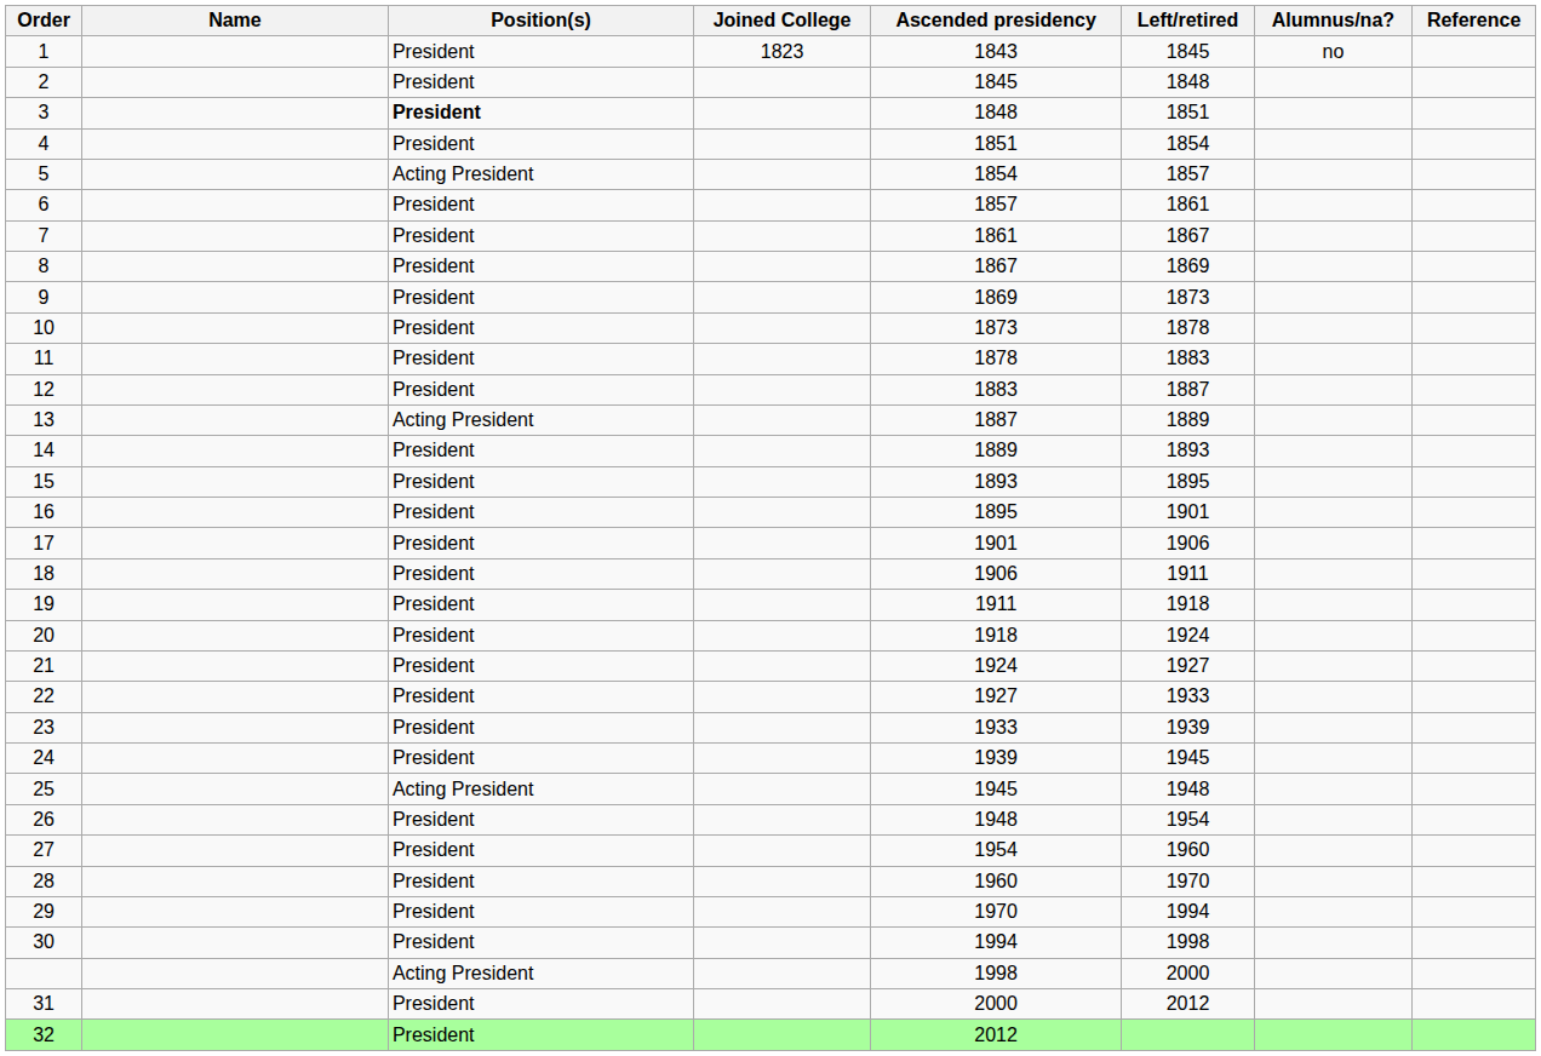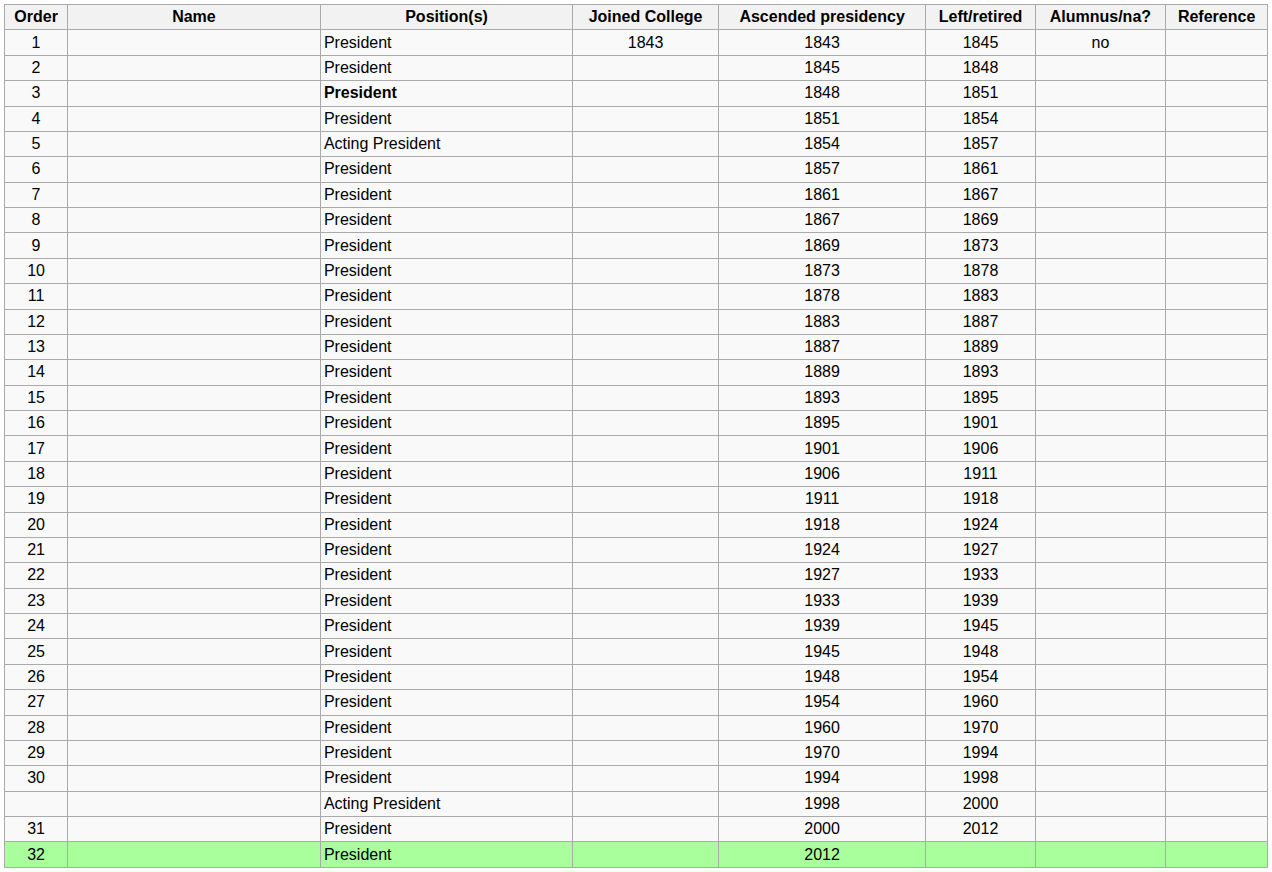 <table class="wikitable sortable" style="width:100%">
 <tr>
 <th style="width:5%;">Order</th>
 <th style="width:20%;">Name</th>
 <th style="width:20%;">Position(s)</th>
 <th style="width:*;">Joined College</th>
 <th style="width:*;">Ascended presidency</th>
 <th style="width:*;">Left/retired</th>
 <th style="width:*;">Alumnus/na?</th>
 <th style="width:*;" class="unsortable">Reference</th>
 </tr>
 <tr>
 <td style="text-align:center;">1</td>
 <td></td>
 <td>President</td>
-<td style="text-align:center;">1823</td>
+<td style="text-align:center;">1843</td>
 <td style="text-align:center;">1843</td>
 <td style="text-align:center;">1845</td>
 <td style="text-align:center;">no</td>
 <td style="text-align:center;"></td>
 </tr>
 <tr>
 <td style="text-align:center;">2</td>
 <td></td>
 <td>President</td>
 <td style="text-align:center;"></td>
 <td style="text-align:center;">1845</td>
 <td style="text-align:center;">1848</td>
 <td style="text-align:center;"></td>
 <td style="text-align:center;"></td>
 </tr>
 <tr>
 <td style="text-align:center;">3</td>
 <td></td>
 <td><strong>President</strong></td>
 <td style="text-align:center;"></td>
 <td style="text-align:center;">1848</td>
 <td style="text-align:center;">1851</td>
 <td style="text-align:center;"></td>
 <td style="text-align:center;"></td>
 </tr>
 <tr>
 <td style="text-align:center;">4</td>
 <td></td>
 <td>President</td>
 <td style="text-align:center;"></td>
 <td style="text-align:center;">1851</td>
 <td style="text-align:center;">1854</td>
 <td style="text-align:center;"></td>
 <td style="text-align:center;"></td>
 </tr>
 <tr>
 <td style="text-align:center;">5</td>
 <td></td>
 <td>Acting President</td>
 <td style="text-align:center;"></td>
 <td style="text-align:center;">1854</td>
 <td style="text-align:center;">1857</td>
 <td style="text-align:center;"></td>
 <td style="text-align:center;"></td>
 </tr>
 <tr>
 <td style="text-align:center;">6</td>
 <td></td>
 <td>President</td>
 <td style="text-align:center;"></td>
 <td style="text-align:center;">1857</td>
 <td style="text-align:center;">1861</td>
 <td style="text-align:center;"></td>
 <td style="text-align:center;"></td>
 </tr>
 <tr>
 <td style="text-align:center;">7</td>
 <td></td>
 <td>President</td>
 <td style="text-align:center;"></td>
 <td style="text-align:center;">1861</td>
 <td style="text-align:center;">1867</td>
 <td style="text-align:center;"></td>
 <td style="text-align:center;"></td>
 </tr>
 <tr>
 <td style="text-align:center;">8</td>
 <td></td>
 <td>President</td>
 <td style="text-align:center;"></td>
 <td style="text-align:center;">1867</td>
 <td style="text-align:center;">1869</td>
 <td style="text-align:center;"></td>
 <td style="text-align:center;"></td>
 </tr>
 <tr>
 <td style="text-align:center;">9</td>
 <td></td>
 <td>President</td>
 <td style="text-align:center;"></td>
 <td style="text-align:center;">1869</td>
 <td style="text-align:center;">1873</td>
 <td style="text-align:center;"></td>
 <td style="text-align:center;"></td>
 </tr>
 <tr>
 <td style="text-align:center;">10</td>
 <td></td>
 <td>President</td>
 <td style="text-align:center;"></td>
 <td style="text-align:center;">1873</td>
 <td style="text-align:center;">1878</td>
 <td style="text-align:center;"></td>
 <td style="text-align:center;"></td>
 </tr>
 <tr>
 <td style="text-align:center;">11</td>
 <td></td>
 <td>President</td>
 <td style="text-align:center;"></td>
 <td style="text-align:center;">1878</td>
 <td style="text-align:center;">1883</td>
 <td style="text-align:center;"></td>
 <td style="text-align:center;"></td>
 </tr>
 <tr>
 <td style="text-align:center;">12</td>
 <td></td>
 <td>President</td>
 <td style="text-align:center;"></td>
 <td style="text-align:center;">1883</td>
 <td style="text-align:center;">1887</td>
 <td style="text-align:center;"></td>
 <td style="text-align:center;"></td>
 </tr>
 <tr>
 <td style="text-align:center;">13</td>
 <td></td>
-<td>Acting President</td>
+<td>President</td>
 <td style="text-align:center;"></td>
 <td style="text-align:center;">1887</td>
 <td style="text-align:center;">1889</td>
 <td style="text-align:center;"></td>
 <td style="text-align:center;"></td>
 </tr>
 <tr>
 <td style="text-align:center;">14</td>
 <td></td>
 <td>President</td>
 <td style="text-align:center;"></td>
 <td style="text-align:center;">1889</td>
 <td style="text-align:center;">1893</td>
 <td style="text-align:center;"></td>
 <td style="text-align:center;"></td>
 </tr>
 <tr>
 <td style="text-align:center;">15</td>
 <td></td>
 <td>President</td>
 <td style="text-align:center;"></td>
 <td style="text-align:center;">1893</td>
 <td style="text-align:center;">1895</td>
 <td style="text-align:center;"></td>
 <td style="text-align:center;"></td>
 </tr>
 <tr>
 <td style="text-align:center;">16</td>
 <td></td>
 <td>President</td>
 <td style="text-align:center;"></td>
 <td style="text-align:center;">1895</td>
 <td style="text-align:center;">1901</td>
 <td style="text-align:center;"></td>
 <td style="text-align:center;"></td>
 </tr>
 <tr>
 <td style="text-align:center;">17</td>
 <td></td>
 <td>President</td>
 <td style="text-align:center;"></td>
 <td style="text-align:center;">1901</td>
 <td style="text-align:center;">1906</td>
 <td style="text-align:center;"></td>
 <td style="text-align:center;"></td>
 </tr>
 <tr>
 <td style="text-align:center;">18</td>
 <td></td>
 <td>President</td>
 <td style="text-align:center;"></td>
 <td style="text-align:center;">1906</td>
 <td style="text-align:center;">1911</td>
 <td style="text-align:center;"></td>
 <td style="text-align:center;"></td>
 </tr>
 <tr>
 <td style="text-align:center;">19</td>
 <td></td>
 <td>President</td>
 <td style="text-align:center;"></td>
 <td style="text-align:center;">1911</td>
 <td style="text-align:center;">1918</td>
 <td style="text-align:center;"></td>
 <td style="text-align:center;"></td>
 </tr>
 <tr>
 <td style="text-align:center;">20</td>
 <td></td>
 <td>President</td>
 <td style="text-align:center;"></td>
 <td style="text-align:center;">1918</td>
 <td style="text-align:center;">1924</td>
 <td style="text-align:center;"></td>
 <td style="text-align:center;"></td>
 </tr>
 <tr>
 <td style="text-align:center;">21</td>
 <td></td>
 <td>President</td>
 <td style="text-align:center;"></td>
 <td style="text-align:center;">1924</td>
 <td style="text-align:center;">1927</td>
 <td style="text-align:center;"></td>
 <td style="text-align:center;"></td>
 </tr>
 <tr>
 <td style="text-align:center;">22</td>
 <td></td>
 <td>President</td>
 <td style="text-align:center;"></td>
 <td style="text-align:center;">1927</td>
 <td style="text-align:center;">1933</td>
 <td style="text-align:center;"></td>
 <td style="text-align:center;"></td>
 </tr>
 <tr>
 <td style="text-align:center;">23</td>
 <td></td>
 <td>President</td>
 <td style="text-align:center;"></td>
 <td style="text-align:center;">1933</td>
 <td style="text-align:center;">1939</td>
 <td style="text-align:center;"></td>
 <td style="text-align:center;"></td>
 </tr>
 <tr>
 <td style="text-align:center;">24</td>
 <td></td>
 <td>President</td>
 <td style="text-align:center;"></td>
 <td style="text-align:center;">1939</td>
 <td style="text-align:center;">1945</td>
 <td style="text-align:center;"></td>
 <td style="text-align:center;"></td>
 </tr>
 <tr>
 <td style="text-align:center;">25</td>
 <td></td>
-<td>Acting President</td>
+<td>President</td>
 <td style="text-align:center;"></td>
 <td style="text-align:center;">1945</td>
 <td style="text-align:center;">1948</td>
 <td style="text-align:center;"></td>
 <td style="text-align:center;"></td>
 </tr>
 <tr>
 <td style="text-align:center;">26</td>
 <td></td>
 <td>President</td>
 <td style="text-align:center;"></td>
 <td style="text-align:center;">1948</td>
 <td style="text-align:center;">1954</td>
 <td style="text-align:center;"></td>
 <td style="text-align:center;"></td>
 </tr>
 <tr>
 <td style="text-align:center;">27</td>
 <td></td>
 <td>President</td>
 <td style="text-align:center;"></td>
 <td style="text-align:center;">1954</td>
 <td style="text-align:center;">1960</td>
 <td style="text-align:center;"></td>
 <td style="text-align:center;"></td>
 </tr>
 <tr>
 <td style="text-align:center;">28</td>
 <td></td>
 <td>President</td>
 <td style="text-align:center;"></td>
 <td style="text-align:center;">1960</td>
 <td style="text-align:center;">1970</td>
 <td style="text-align:center;"></td>
 <td style="text-align:center;"></td>
 </tr>
 <tr>
 <td style="text-align:center;">29</td>
 <td></td>
 <td>President</td>
 <td style="text-align:center;"></td>
 <td style="text-align:center;">1970</td>
 <td style="text-align:center;">1994</td>
 <td style="text-align:center;"></td>
 <td style="text-align:center;"></td>
 </tr>
 <tr>
 <td style="text-align:center;">30</td>
 <td></td>
 <td>President</td>
 <td style="text-align:center;"></td>
 <td style="text-align:center;">1994</td>
 <td style="text-align:center;">1998</td>
 <td style="text-align:center;"></td>
 <td style="text-align:center;"></td>
 </tr>
 <tr>
 <td style="text-align:center;"></td>
 <td></td>
 <td>Acting President</td>
 <td style="text-align:center;"></td>
 <td style="text-align:center;">1998</td>
 <td style="text-align:center;">2000</td>
 <td style="text-align:center;"></td>
 <td style="text-align:center;"></td>
 </tr>
 <tr>
 <td style="text-align:center;">31</td>
 <td></td>
 <td>President</td>
 <td style="text-align:center;"></td>
 <td style="text-align:center;">2000</td>
 <td style="text-align:center;">2012</td>
 <td style="text-align:center;"></td>
 <td style="text-align:center;"></td>
 </tr>
 <tr style="background:#a8ff9c;">
 <td style="text-align:center;">32</td>
 <td></td>
 <td>President</td>
 <td style="text-align:center;"></td>
 <td style="text-align:center;">2012</td>
 <td style="text-align:center;"></td>
 <td style="text-align:center;"></td>
 <td style="text-align:center;"></td>
 </tr>
 </table>
